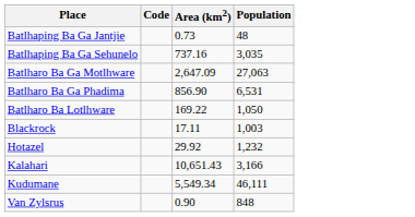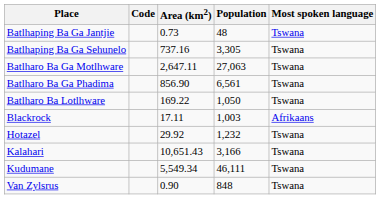 <table class="wikitable sortable">
 <tr>
 <th>Place</th>
 <th>Code</th>
 <th>Area (km<sup>2</sup>)</th>
 <th>Population</th>
+<th>Most spoken language</th>
 </tr>
 <tr>
 <td><a href='#'>Batlhaping Ba Ga Jantjie</a></td>
 <td></td>
 <td>0.73</td>
 <td>48</td>
+<td><a href='#'>Tswana</a></td>
 </tr>
 <tr>
 <td><a href='#'>Batlhaping Ba Ga Sehunelo</a></td>
 <td></td>
 <td>737.16</td>
-<td>3,035</td>
+<td>3,305</td>
+<td>Tswana</td>
 </tr>
 <tr>
 <td><a href='#'>Batlharo Ba Ga Motlhware</a></td>
 <td></td>
-<td>2,647.09</td>
+<td>2,647.11</td>
 <td>27,063</td>
+<td>Tswana</td>
 </tr>
 <tr>
 <td><a href='#'>Batlharo Ba Ga Phadima</a></td>
 <td></td>
 <td>856.90</td>
-<td>6,531</td>
+<td>6,561</td>
+<td>Tswana</td>
 </tr>
 <tr>
 <td><a href='#'>Batlharo Ba Lotlhware</a></td>
 <td></td>
 <td>169.22</td>
 <td>1,050</td>
+<td>Tswana</td>
 </tr>
 <tr>
 <td><a href='#'>Blackrock</a></td>
 <td></td>
 <td>17.11</td>
 <td>1,003</td>
+<td><a href='#'>Afrikaans</a></td>
 </tr>
 <tr>
 <td><a href='#'>Hotazel</a></td>
 <td></td>
 <td>29.92</td>
 <td>1,232</td>
+<td>Tswana</td>
 </tr>
 <tr>
 <td><a href='#'>Kalahari</a></td>
 <td></td>
 <td>10,651.43</td>
 <td>3,166</td>
+<td>Tswana</td>
 </tr>
 <tr>
 <td><a href='#'>Kudumane</a></td>
 <td></td>
 <td>5,549.34</td>
 <td>46,111</td>
+<td>Tswana</td>
 </tr>
 <tr>
 <td><a href='#'>Van Zylsrus</a></td>
 <td></td>
 <td>0.90</td>
 <td>848</td>
+<td>Tswana</td>
 </tr>
 </table>
